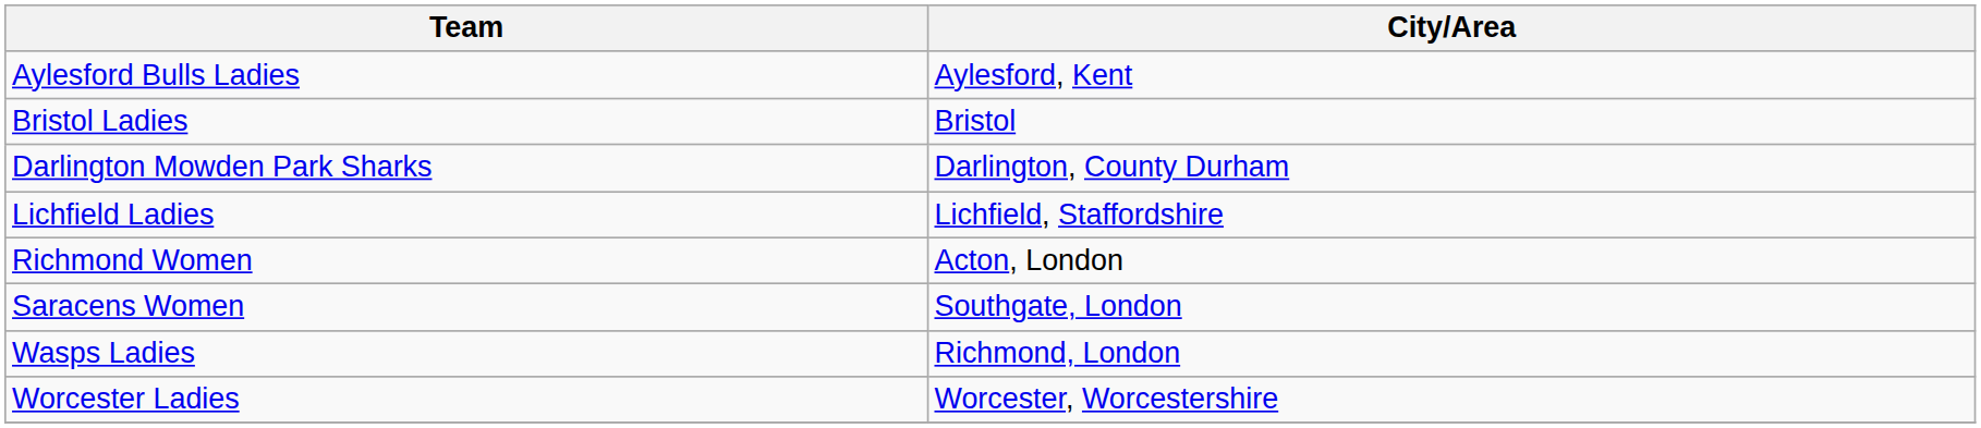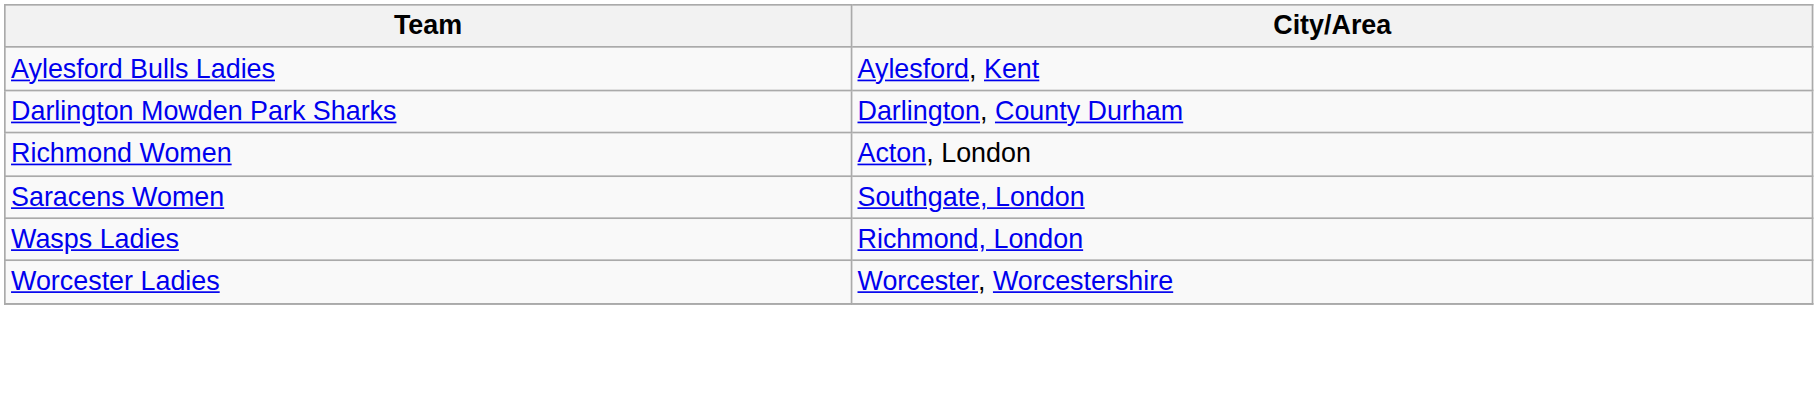 <table class="wikitable sortable">
 <tr>
 <th width=22%>Team</th>
 <th width=25%>City/Area</th>
 </tr>
 <tr>
 <td><a href='#'>Aylesford Bulls Ladies</a></td>
 <td><a href='#'>Aylesford</a>, <a href='#'>Kent</a></td>
 </tr>
 <tr>
-<td><a href='#'>Bristol Ladies</a></td>
-<td><a href='#'>Bristol</a></td>
-</tr>
-<tr>
 <td><a href='#'>Darlington Mowden Park Sharks</a></td>
 <td><a href='#'>Darlington</a>, <a href='#'>County Durham</a></td>
-</tr>
-<tr>
-<td><a href='#'>Lichfield Ladies</a></td>
-<td><a href='#'>Lichfield</a>, <a href='#'>Staffordshire</a></td>
 </tr>
 <tr>
 <td><a href='#'>Richmond Women</a></td>
 <td><a href='#'>Acton</a>, London</td>
 </tr>
 <tr>
 <td><a href='#'>Saracens Women</a></td>
 <td><a href='#'>Southgate, London</a></td>
 </tr>
 <tr>
 <td><a href='#'>Wasps Ladies</a></td>
 <td><a href='#'>Richmond, London</a></td>
 </tr>
 <tr>
 <td><a href='#'>Worcester Ladies</a></td>
 <td><a href='#'>Worcester</a>, <a href='#'>Worcestershire</a></td>
 </tr>
 <tr>
 </tr>
 </table>
